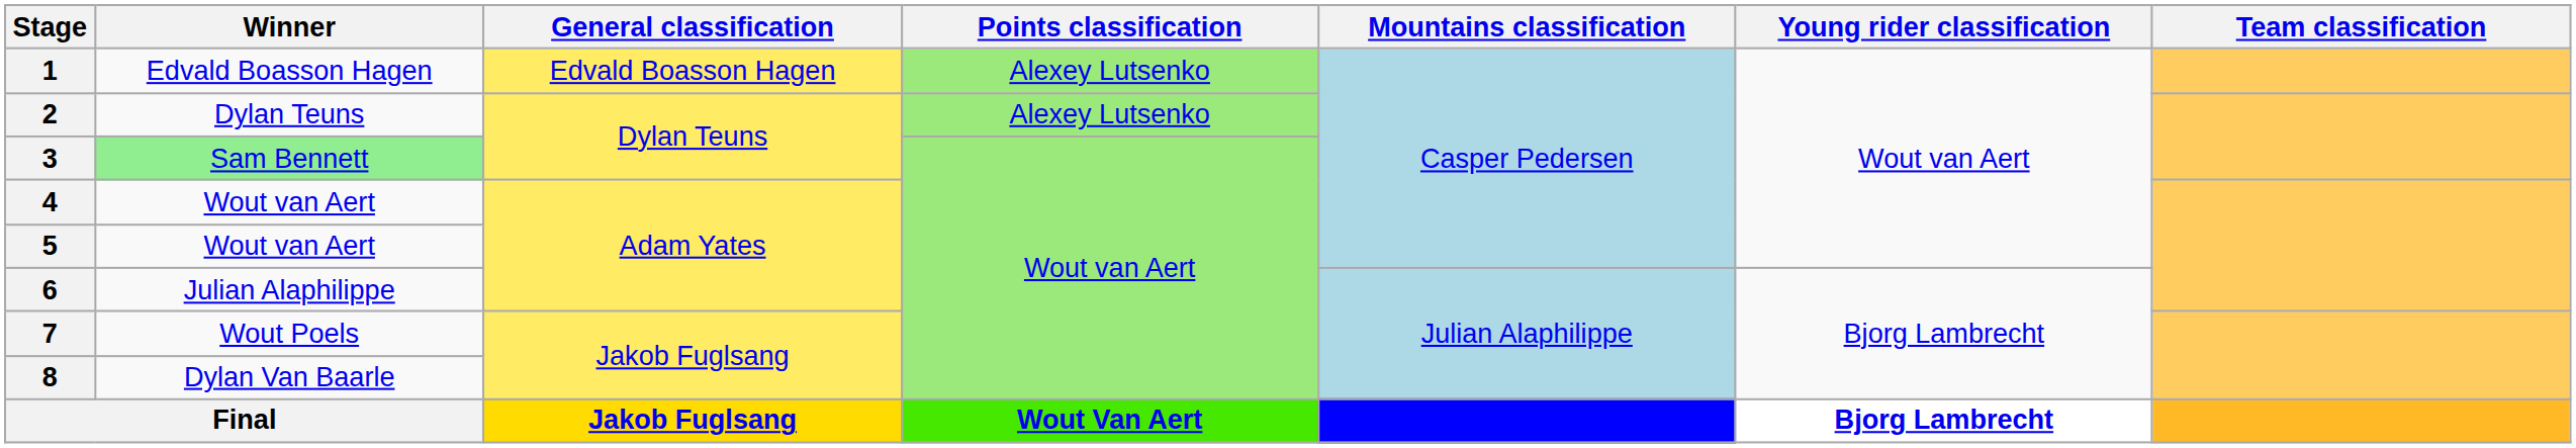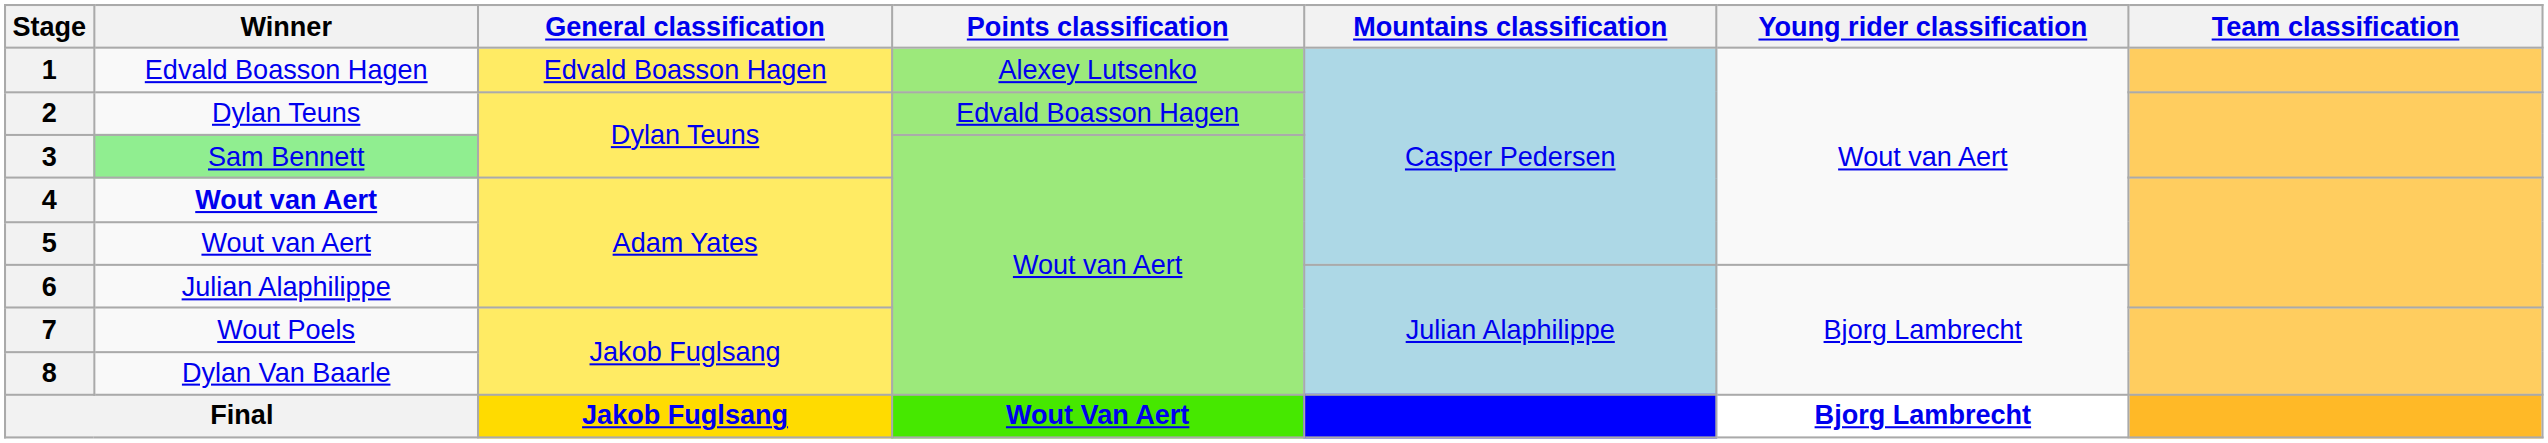 <table class="wikitable" style="text-align: center; font-size:smaller;">
 <tr style="background:#efefef;">
 <th scope="col" style="width:1%;">Stage</th>
 <th scope="col" style="width:14%;">Winner</th>
 <th scope="col" style="width:15%;"><a href='#'>General classification</a><br></th>
 <th scope="col" style="width:15%;"><a href='#'>Points classification</a><br></th>
 <th scope="col" style="width:15%;"><a href='#'>Mountains classification</a><br></th>
 <th scope="col" style="width:15%;"><a href='#'>Young rider classification</a><br></th>
 <th scope="col" style="width:15%;"><a href='#'>Team classification</a><br></th>
 </tr>
 <tr>
 <th>1</th>
 <td><a href='#'>Edvald Boasson Hagen</a></td>
 <td style="background:#FFEB64;"><a href='#'>Edvald Boasson Hagen</a></td>
 <td style="background:#9CE97B;"><a href='#'>Alexey Lutsenko</a></td>
 <td style="background:lightblue" rowspan=5><a href='#'>Casper Pedersen</a></td>
 <td style="background:offwhite;" rowspan=5><a href='#'>Wout van Aert</a></td>
 <td style="background:#FFCD5F;"></td>
 </tr>
 <tr>
 <th>2</th>
 <td><a href='#'>Dylan Teuns</a></td>
 <td style="background:#FFEB64;" rowspan=2><a href='#'>Dylan Teuns</a></td>
-<td style="background:#9CE97B;"><a href='#'>Alexey Lutsenko</a></td>
+<td style="background:#9CE97B;"><a href='#'>Edvald Boasson Hagen</a></td>
 <td style="background:#FFCD5F;" rowspan=2></td>
 </tr>
 <tr>
 <th>3</th>
 <td style="background: lightgreen;"><a href='#'>Sam Bennett</a></td>
 <td style="background:#9CE97B;"rowspan=6><a href='#'>Wout van Aert</a></td>
 </tr>
 <tr>
 <th>4</th>
-<td><a href='#'>Wout van Aert</a></td>
+<td><strong><a href='#'>Wout van Aert</a></strong></td>
 <td style="background:#FFEB64;" rowspan=3><a href='#'>Adam Yates</a></td>
 <td style="background:#FFCD5F;" rowspan=3></td>
 </tr>
 <tr>
 <th>5</th>
 <td><a href='#'>Wout van Aert</a></td>
 </tr>
 <tr>
 <th>6</th>
 <td><a href='#'>Julian Alaphilippe</a></td>
 <td style="background:lightblue" rowspan=3><a href='#'>Julian Alaphilippe</a></td>
 <td style="background:offwhite;" rowspan=3><a href='#'>Bjorg Lambrecht</a></td>
 </tr>
 <tr>
 <th>7</th>
 <td><a href='#'>Wout Poels</a></td>
 <td style="background:#FFEB64;"rowspan=2><a href='#'>Jakob Fuglsang</a></td>
 <td style="background:#FFCD5F;"rowspan=2></td>
 </tr>
 <tr>
 <th>8</th>
 <td><a href='#'>Dylan Van Baarle</a></td>
 </tr>
 <tr>
 <th scope="row" colspan="2">Final</th>
 <th style="background:#FFDB00;"><a href='#'>Jakob Fuglsang</a></th>
 <th style="background:#46E800;"><a href='#'>Wout Van Aert</a></th>
 <th style="background:blue;"></th>
 <th style="background:white;"><a href='#'>Bjorg Lambrecht</a></th>
 <th style="background:#FFB927;"></th>
 </tr>
 </table>
